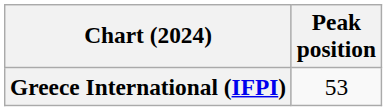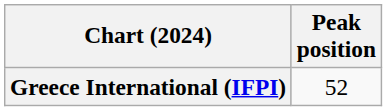 <table class="wikitable plainrowheaders" style="text-align:center">
 <tr>
 <th scope="col">Chart (2024)</th>
 <th scope="col">Peak<br>position</th>
 </tr>
 <tr>
 <th scope="row">Greece International (<a href='#'>IFPI</a>)</th>
-<td>53</td>
+<td>52</td>
 </tr>
 </table>
